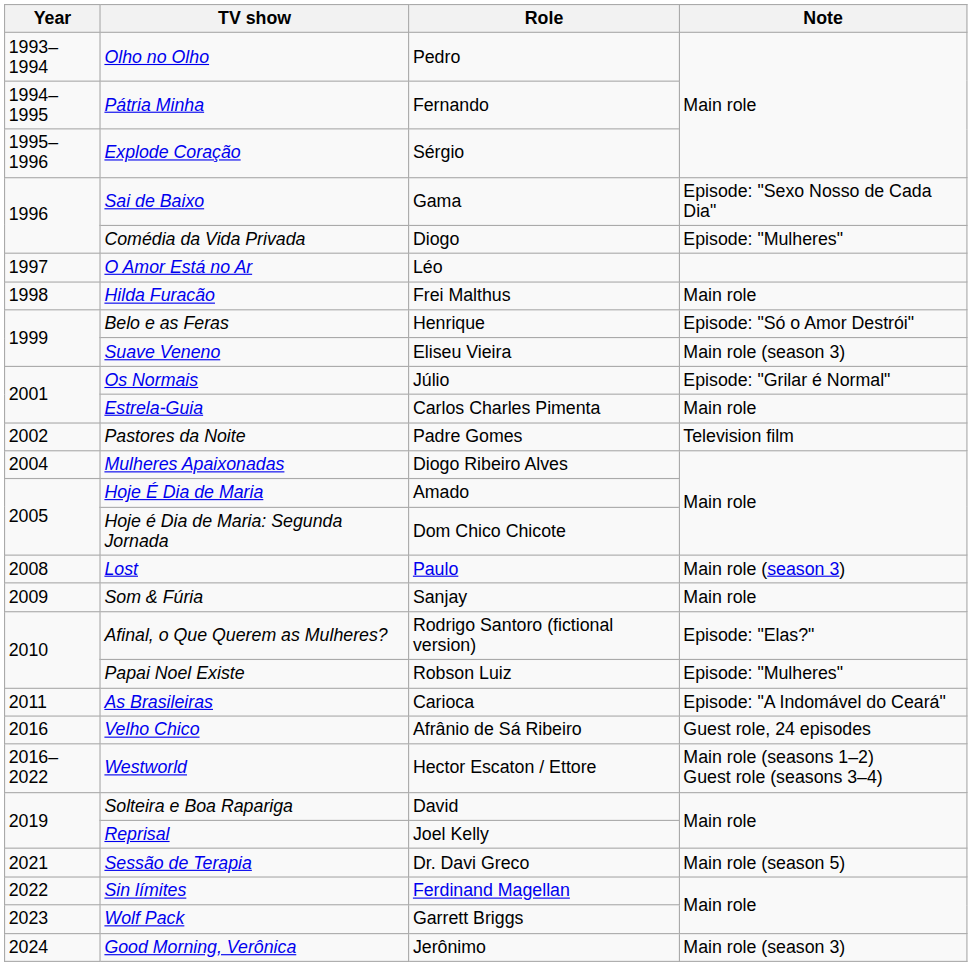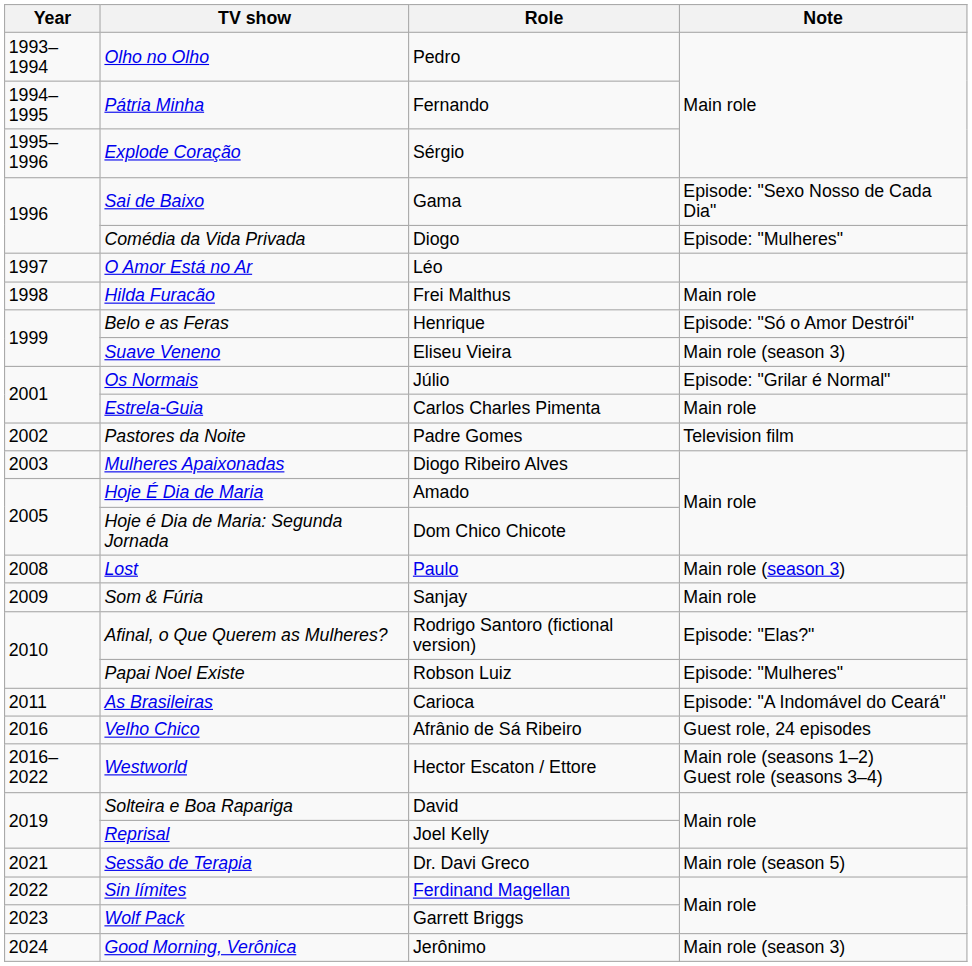 <table class="wikitable sortable">
 <tr>
 <th>Year</th>
 <th>TV show</th>
 <th>Role</th>
 <th>Note</th>
 </tr>
 <tr>
 <td>1993–1994</td>
 <td><em><a href='#'>Olho no Olho</a></em></td>
 <td>Pedro</td>
 <td rowspan="3">Main role</td>
 </tr>
 <tr>
 <td>1994–1995</td>
 <td><em><a href='#'>Pátria Minha</a></em></td>
 <td>Fernando</td>
 </tr>
 <tr>
 <td>1995–1996</td>
 <td><em><a href='#'>Explode Coração</a></em></td>
 <td>Sérgio</td>
 </tr>
 <tr>
 <td rowspan="2">1996</td>
 <td><em><a href='#'>Sai de Baixo</a></em></td>
 <td>Gama</td>
 <td>Episode: "Sexo Nosso de Cada Dia"</td>
 </tr>
 <tr>
 <td><em>Comédia da Vida Privada</em></td>
 <td>Diogo</td>
 <td>Episode: "Mulheres"</td>
 </tr>
 <tr>
 <td>1997</td>
 <td><em><a href='#'>O Amor Está no Ar</a></em></td>
 <td>Léo</td>
 <td></td>
 </tr>
 <tr>
 <td>1998</td>
 <td><em><a href='#'>Hilda Furacão</a></em></td>
 <td>Frei Malthus</td>
 <td>Main role</td>
 </tr>
 <tr>
 <td rowspan="2">1999</td>
 <td><em>Belo e as Feras</em></td>
 <td>Henrique</td>
 <td>Episode: "Só o Amor Destrói"</td>
 </tr>
 <tr>
 <td><em><a href='#'>Suave Veneno</a></em></td>
 <td>Eliseu Vieira</td>
 <td>Main role (season 3)</td>
 </tr>
 <tr>
 <td rowspan="2">2001</td>
 <td><em><a href='#'>Os Normais</a></em></td>
 <td>Júlio</td>
 <td>Episode: "Grilar é Normal"</td>
 </tr>
 <tr>
 <td><em><a href='#'>Estrela-Guia</a></em></td>
 <td>Carlos Charles Pimenta</td>
 <td>Main role</td>
 </tr>
 <tr>
 <td>2002</td>
 <td><em>Pastores da Noite</em></td>
 <td>Padre Gomes</td>
 <td>Television film</td>
 </tr>
 <tr>
-<td>2004</td>
+<td>2003</td>
 <td><em><a href='#'>Mulheres Apaixonadas</a></em></td>
 <td>Diogo Ribeiro Alves</td>
 <td rowspan="3">Main role</td>
 </tr>
 <tr>
 <td rowspan="2">2005</td>
 <td><em><a href='#'>Hoje É Dia de Maria</a></em></td>
 <td>Amado</td>
 </tr>
 <tr>
 <td><em>Hoje é Dia de Maria: Segunda Jornada</em></td>
 <td>Dom Chico Chicote</td>
 </tr>
 <tr>
 <td>2008</td>
 <td><em><a href='#'>Lost</a></em></td>
 <td><a href='#'>Paulo</a></td>
 <td>Main role (<a href='#'>season 3</a>)</td>
 </tr>
 <tr>
 <td>2009</td>
 <td><em>Som & Fúria</em></td>
 <td>Sanjay</td>
 <td>Main role</td>
 </tr>
 <tr>
 <td rowspan="2">2010</td>
 <td><em>Afinal, o Que Querem as Mulheres?</em></td>
 <td>Rodrigo Santoro (fictional version)</td>
 <td>Episode: "Elas?"</td>
 </tr>
 <tr>
 <td><em>Papai Noel Existe</em></td>
 <td>Robson Luiz</td>
 <td>Episode: "Mulheres"</td>
 </tr>
 <tr>
 <td>2011</td>
 <td><em><a href='#'>As Brasileiras</a></em></td>
 <td>Carioca</td>
 <td>Episode: "A Indomável do Ceará"</td>
 </tr>
 <tr>
 <td>2016</td>
 <td><em><a href='#'>Velho Chico</a></em></td>
 <td>Afrânio de Sá Ribeiro</td>
 <td>Guest role, 24 episodes</td>
 </tr>
 <tr>
 <td>2016–2022</td>
 <td><em><a href='#'>Westworld</a></em></td>
 <td>Hector Escaton / Ettore</td>
 <td>Main role (seasons 1–2)<br>Guest role (seasons 3–4)</td>
 </tr>
 <tr>
 <td rowspan="2">2019</td>
 <td><em>Solteira e Boa Rapariga</em></td>
 <td>David</td>
 <td rowspan="2">Main role</td>
 </tr>
 <tr>
 <td><em><a href='#'>Reprisal</a></em></td>
 <td>Joel Kelly</td>
 </tr>
 <tr>
 <td>2021</td>
 <td><em><a href='#'>Sessão de Terapia</a></em></td>
 <td>Dr. Davi Greco</td>
 <td>Main role (season 5)</td>
 </tr>
 <tr>
 <td>2022</td>
 <td><em><a href='#'>Sin límites</a></em></td>
 <td><a href='#'>Ferdinand Magellan</a></td>
 <td rowspan="2">Main role</td>
 </tr>
 <tr>
 <td>2023</td>
 <td><em><a href='#'>Wolf Pack</a></em></td>
 <td>Garrett Briggs</td>
 </tr>
 <tr>
 <td>2024</td>
 <td><em><a href='#'>Good Morning, Verônica</a></em></td>
 <td>Jerônimo</td>
 <td>Main role (season 3)</td>
 </tr>
 </table>
